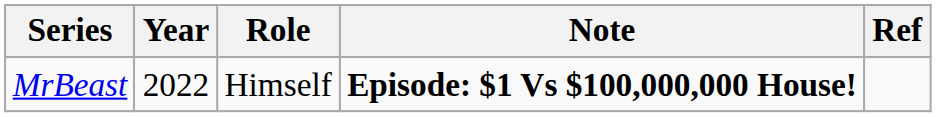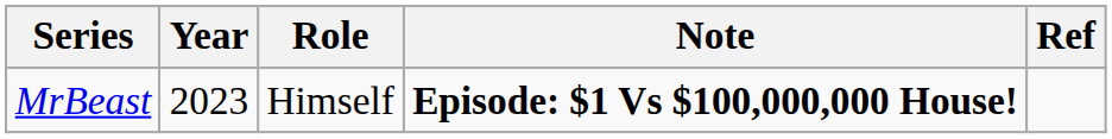 <table class="wikitable style="text-align: center;">
 <tr>
 <th>Series</th>
 <th>Year</th>
 <th>Role</th>
 <th>Note</th>
 <th>Ref</th>
 </tr>
 <tr>
 <td><em><a href='#'>MrBeast</a></em></td>
-<td>2022</td>
+<td>2023</td>
 <td>Himself</td>
 <td><strong>Episode: $1 Vs $100,000,000 House!</strong></td>
 <td></td>
 </tr>
 </table>
